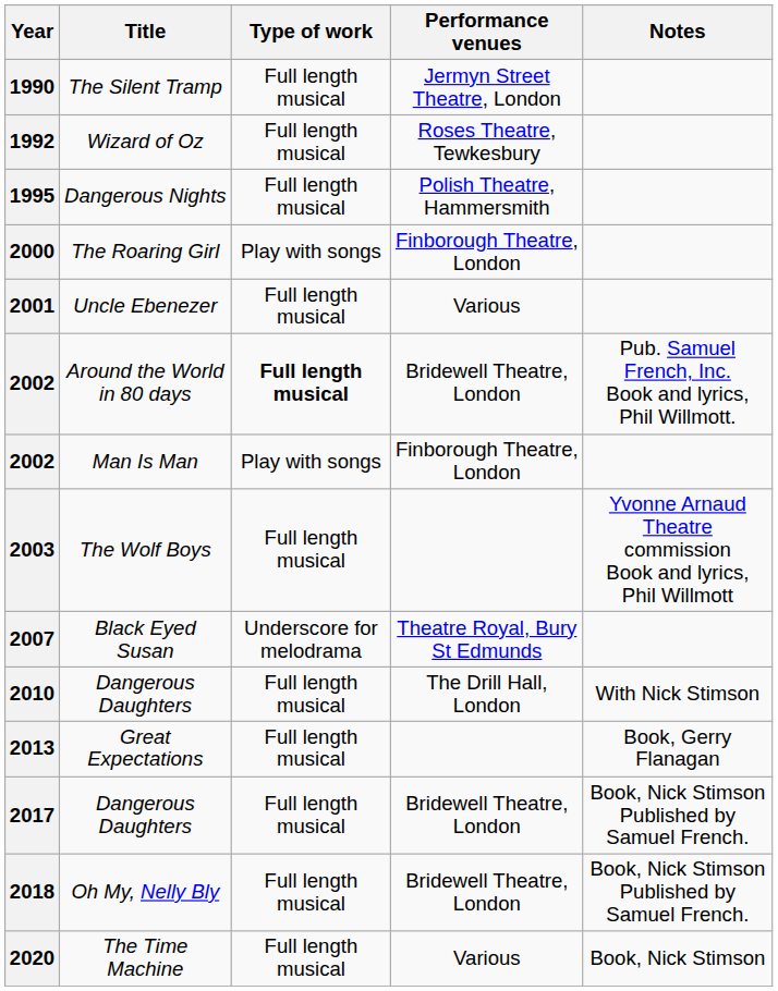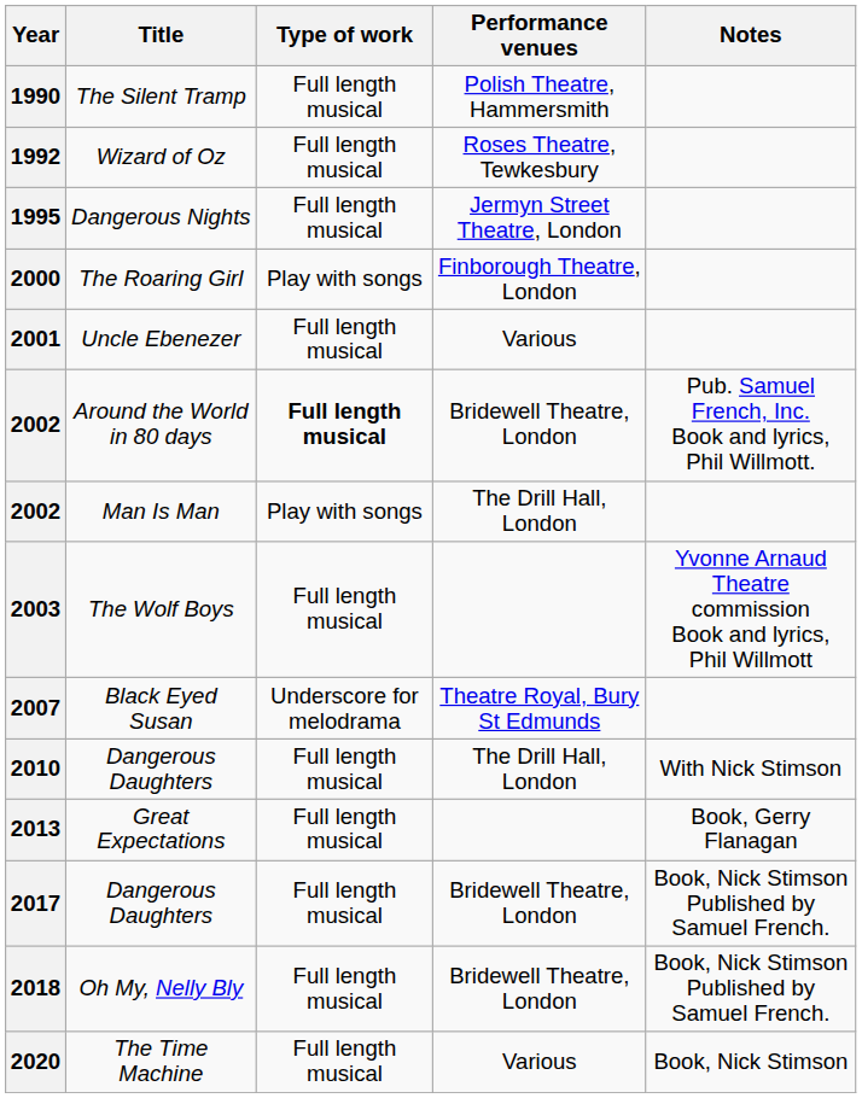 <table class="wikitable sortable" style=text-align:center>
 <tr>
 <th scope="col">Year</th>
 <th scope="col">Title</th>
 <th scope="col">Type of work</th>
 <th scope="col">Performance venues</th>
 <th scope="col">Notes</th>
 </tr>
 <tr>
 <th scope="row">1990</th>
 <td><em>The Silent Tramp</em></td>
 <td>Full length musical</td>
-<td><a href='#'>Jermyn Street  Theatre</a>, London</td>
+<td><a href='#'>Polish Theatre</a>, Hammersmith</td>
 <td></td>
 </tr>
 <tr>
 <th scope="row">1992</th>
 <td><em>Wizard of Oz</em></td>
 <td>Full length musical</td>
 <td><a href='#'>Roses Theatre</a>, Tewkesbury</td>
 <td></td>
 </tr>
 <tr>
 <th scope="row">1995</th>
 <td><em>Dangerous Nights</em></td>
 <td>Full length musical</td>
-<td><a href='#'>Polish Theatre</a>, Hammersmith</td>
+<td><a href='#'>Jermyn Street  Theatre</a>, London</td>
 <td></td>
 </tr>
 <tr>
 <th scope="row">2000</th>
 <td><em>The Roaring Girl</em></td>
 <td>Play with songs</td>
 <td><a href='#'>Finborough Theatre</a>, London</td>
 <td></td>
 </tr>
 <tr>
 <th scope="row">2001</th>
 <td><em>Uncle Ebenezer</em></td>
 <td>Full length musical</td>
 <td>Various</td>
 <td></td>
 </tr>
 <tr>
 <th scope="row">2002</th>
 <td><em>Around the World in 80 days</em></td>
 <td><strong>Full length musical</strong></td>
 <td>Bridewell Theatre, London</td>
 <td>Pub. <a href='#'>Samuel French, Inc.</a> <br> Book and lyrics, Phil Willmott.</td>
 </tr>
 <tr>
 <th scope="row">2002</th>
 <td><em>Man Is Man</em></td>
 <td>Play with songs</td>
-<td>Finborough Theatre, London</td>
+<td>The Drill Hall, London</td>
 <td></td>
 </tr>
 <tr>
 <th scope="row">2003</th>
 <td><em>The Wolf Boys</em></td>
 <td>Full length musical</td>
 <td></td>
 <td><a href='#'>Yvonne Arnaud Theatre</a> commission <br> Book and lyrics, Phil Willmott</td>
 </tr>
 <tr>
 <th scope="row">2007</th>
 <td><em>Black Eyed Susan</em></td>
 <td>Underscore for melodrama</td>
 <td><a href='#'>Theatre Royal, Bury St Edmunds</a></td>
 <td></td>
 </tr>
 <tr>
 <th scope="row">2010</th>
 <td><em>Dangerous Daughters</em></td>
 <td>Full length musical</td>
 <td>The Drill Hall, London</td>
 <td>With Nick Stimson</td>
 </tr>
 <tr>
 <th scope="row">2013</th>
 <td><em>Great Expectations</em></td>
 <td>Full length musical</td>
 <td></td>
 <td>Book, Gerry Flanagan</td>
 </tr>
 <tr>
 <th scope="row">2017</th>
 <td><em>Dangerous Daughters</em></td>
 <td>Full length musical</td>
 <td>Bridewell Theatre, London</td>
 <td>Book, Nick Stimson<br>Published by Samuel French.</td>
 </tr>
 <tr>
 <th scope="row">2018</th>
 <td><em>Oh My, <a href='#'>Nelly Bly</a></em></td>
 <td>Full length musical</td>
 <td>Bridewell Theatre, London</td>
 <td>Book, Nick Stimson<br>Published by Samuel French.</td>
 </tr>
 <tr>
 <th scope="row">2020</th>
 <td><em>The Time Machine</em></td>
 <td>Full length musical</td>
 <td>Various</td>
 <td>Book, Nick Stimson</td>
 </tr>
 <tr>
 </tr>
 </table>
